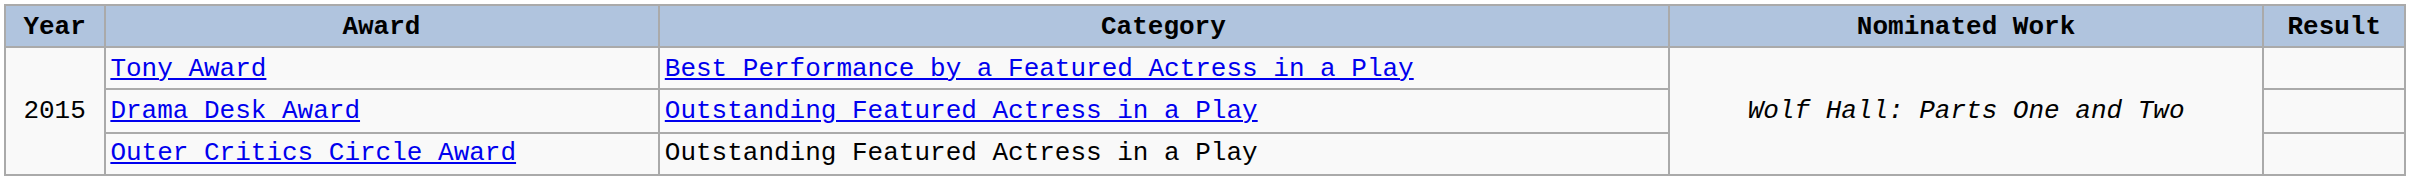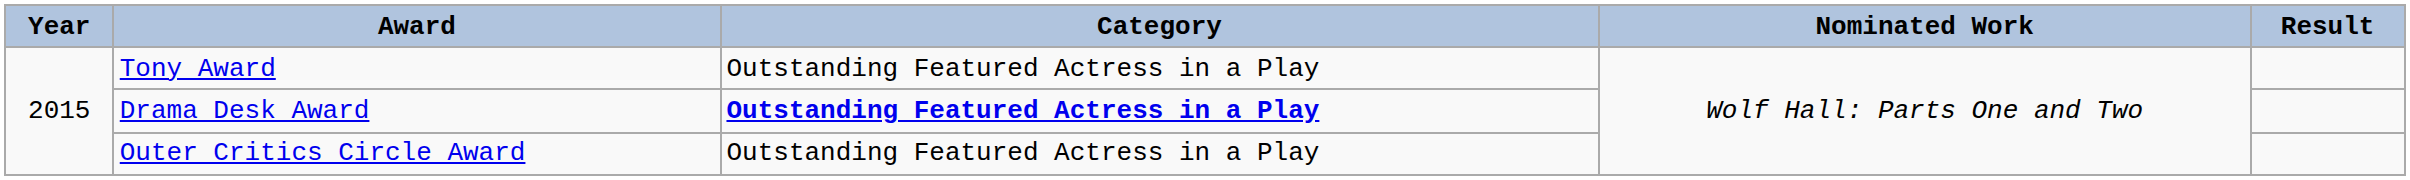 <table class="wikitable" style="font-size:100%; background: #f9f9f9; width:95%">
 <tr align="center">
 <th style="background:#B0C4DE">Year</th>
 <th style="background:#B0C4DE">Award</th>
 <th style="background:#B0C4DE">Category</th>
 <th style="background:#B0C4DE">Nominated Work</th>
 <th style="background:#B0C4DE">Result</th>
 </tr>
 <tr>
 <td rowspan="3" align="center">2015</td>
 <td><a href='#'>Tony Award</a></td>
-<td><a href='#'>Best Performance by a Featured Actress in a Play</a></td>
+<td>Outstanding Featured Actress in a Play</td>
 <td rowspan="3" align="center"><em>Wolf Hall: Parts One and Two</em></td>
 <td></td>
 </tr>
 <tr>
 <td><a href='#'>Drama Desk Award</a></td>
-<td><a href='#'>Outstanding Featured Actress in a Play</a></td>
+<td><strong><a href='#'>Outstanding Featured Actress in a Play</a></strong></td>
 <td></td>
 </tr>
 <tr>
 <td><a href='#'>Outer Critics Circle Award</a></td>
 <td>Outstanding Featured Actress in a Play</td>
 <td></td>
 </tr>
 </table>
